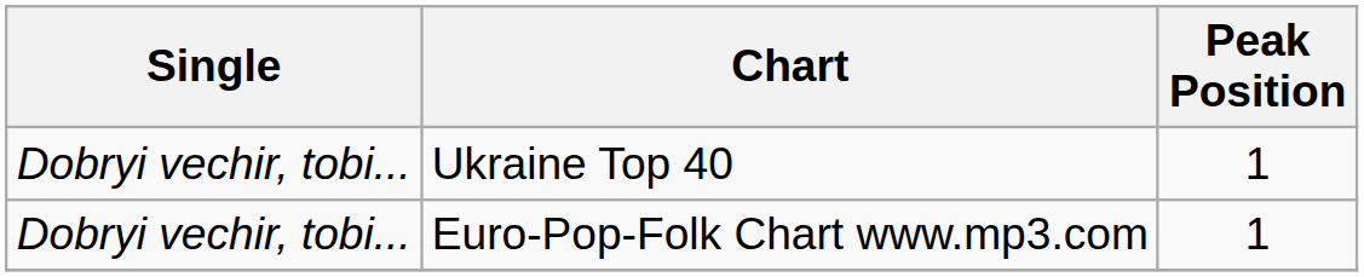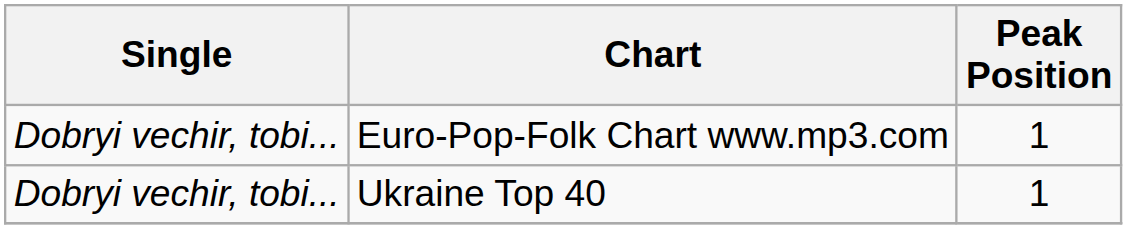 <table class="wikitable">
 <tr>
 <th align="center">Single</th>
 <th align="center">Chart</th>
 <th align="center">Peak<br>Position</th>
 </tr>
 <tr>
 <td align="left"><em>Dobryi vechir, tobi...</em></td>
-<td align="left">Ukraine Top 40</td>
+<td align="left">Euro-Pop-Folk Chart www.mp3.com</td>
 <td align="center">1</td>
 </tr>
 <tr>
 <td align="left"><em>Dobryi vechir, tobi...</em></td>
-<td align="left">Euro-Pop-Folk Chart www.mp3.com</td>
+<td align="left">Ukraine Top 40</td>
 <td align="center">1</td>
 </tr>
 <tr>
 </tr>
 </table>
